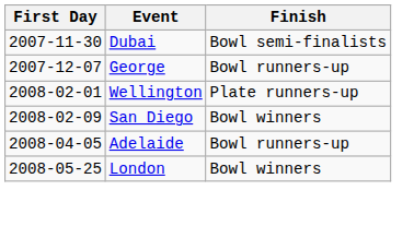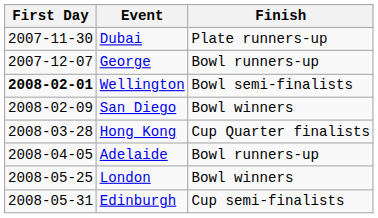 <table class="wikitable">
 <tr>
 <th>First Day</th>
 <th>Event</th>
 <th>Finish</th>
 </tr>
 <tr>
 <td>2007-11-30</td>
 <td><a href='#'>Dubai</a></td>
-<td>Bowl semi-finalists</td>
+<td>Plate runners-up</td>
 </tr>
 <tr>
 <td>2007-12-07</td>
 <td><a href='#'>George</a></td>
 <td>Bowl runners-up</td>
 </tr>
 <tr>
-<td>2008-02-01</td>
+<td><strong>2008-02-01</strong></td>
 <td><a href='#'>Wellington</a></td>
-<td>Plate runners-up</td>
+<td>Bowl semi-finalists</td>
 </tr>
 <tr>
 <td>2008-02-09</td>
 <td><a href='#'>San Diego</a></td>
 <td>Bowl winners</td>
+</tr>
+<tr>
+<td>2008-03-28</td>
+<td><a href='#'>Hong Kong</a></td>
+<td>Cup Quarter finalists</td>
 </tr>
 <tr>
 <td>2008-04-05</td>
 <td><a href='#'>Adelaide</a></td>
 <td>Bowl runners-up</td>
 </tr>
 <tr>
 <td>2008-05-25</td>
 <td><a href='#'>London</a></td>
 <td>Bowl winners</td>
 </tr>
+<tr>
+<td>2008-05-31</td>
+<td><a href='#'>Edinburgh</a></td>
+<td>Cup semi-finalists</td>
+</tr>
 </table>
